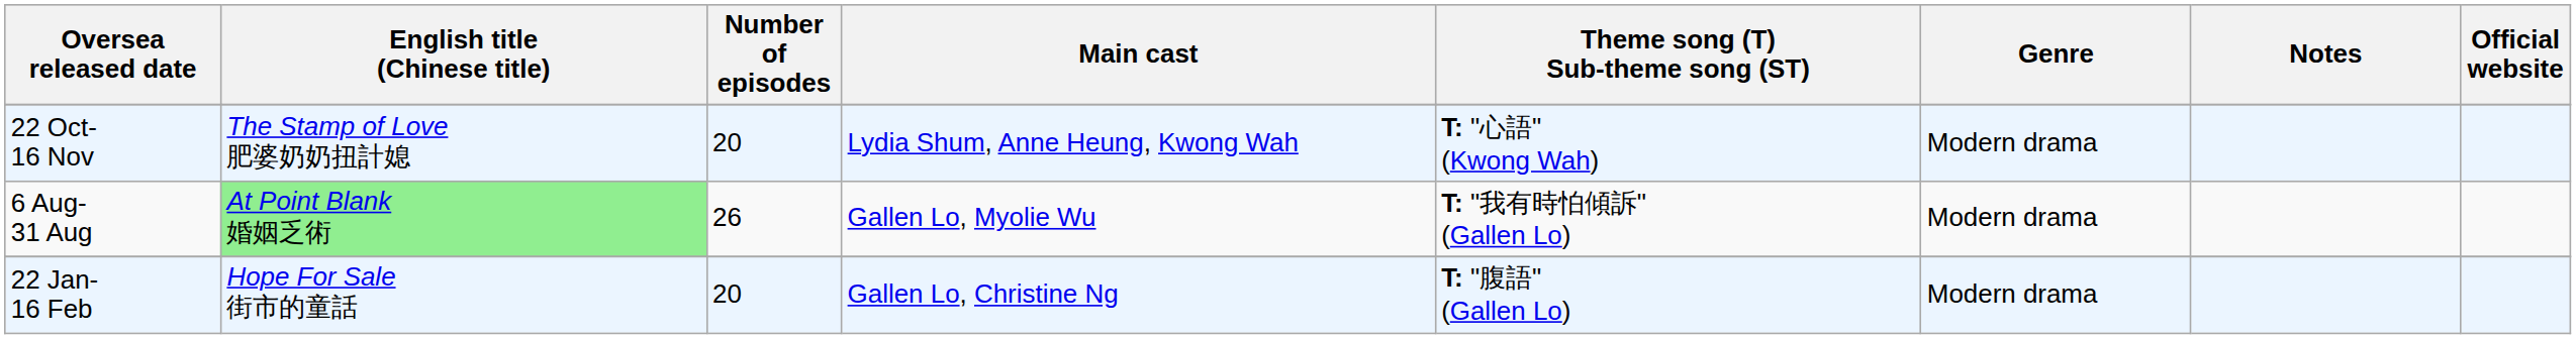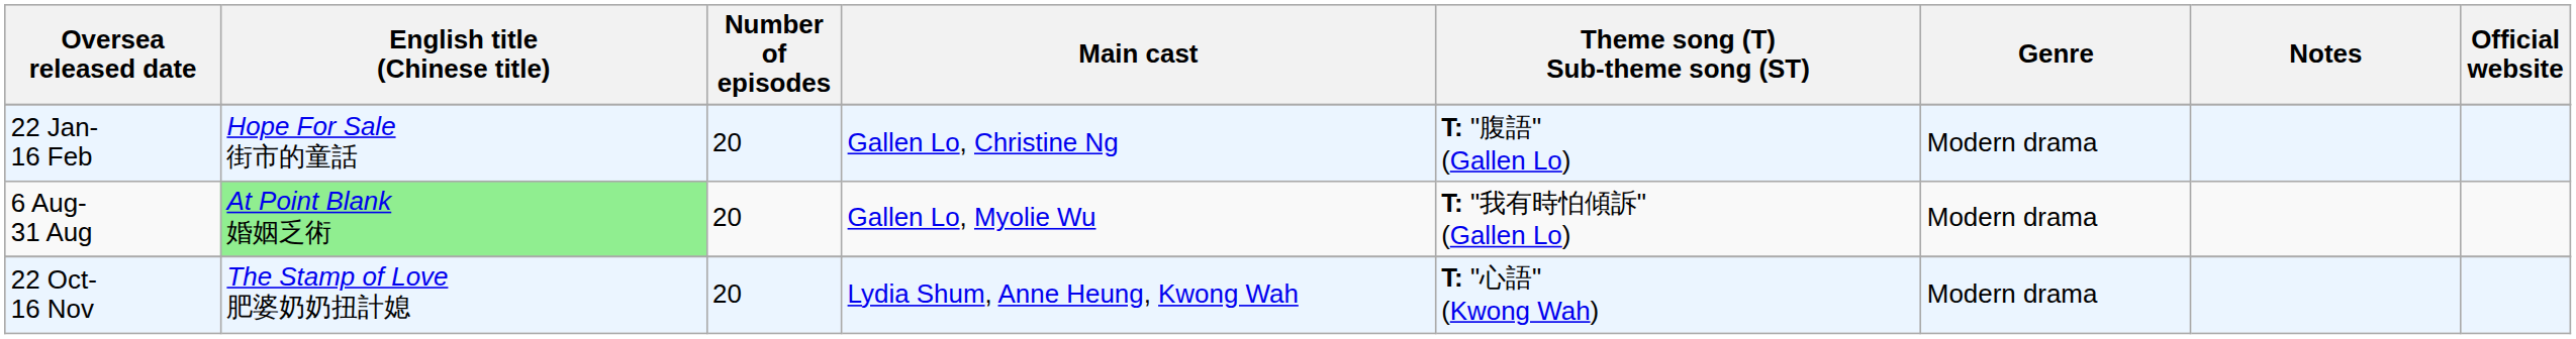 <table class="wikitable">
 <tr>
 <th align=center width=8% bgcolor="silver">Oversea <br> released date</th>
 <th align=center width=18% bgcolor="silver">English title <br> (Chinese title)</th>
 <th align=center width=5% bgcolor="silver">Number of episodes</th>
 <th align=center width=22% bgcolor="silver">Main cast</th>
 <th align=center width=18% bgcolor="silver">Theme song (T) <br>Sub-theme song (ST)</th>
 <th align=center width=10% bgcolor="silver">Genre</th>
 <th align=center width=10% bgcolor="silver">Notes</th>
 <th align=center width=1% bgcolor="silver">Official website</th>
 </tr>
 <tr>
 </tr>
 <tr ---- bgcolor="ebf5ff">
+<td>22 Jan-<br> 16 Feb</td>
+<td><em><a href='#'>Hope For Sale</a></em> <br> 街市的童話</td>
+<td>20</td>
+<td><a href='#'>Gallen Lo</a>, <a href='#'>Christine Ng</a></td>
+<td><strong>T:</strong> "腹語" <br> (<a href='#'>Gallen Lo</a>)</td>
+<td>Modern drama</td>
+<td></td>
+<td></td>
+</tr>
+<tr>
+<td>6 Aug-<br> 31 Aug</td>
+<td style="background: lightgreen;"><em><a href='#'>At Point Blank</a></em> <br> 婚姻乏術</td>
+<td>20</td>
+<td><a href='#'>Gallen Lo</a>, <a href='#'>Myolie Wu</a></td>
+<td><strong>T:</strong> "我有時怕傾訴" <br> (<a href='#'>Gallen Lo</a>)</td>
+<td>Modern drama</td>
+<td></td>
+<td></td>
+</tr>
+<tr>
+</tr>
+<tr ---- bgcolor="ebf5ff">
 <td>22 Oct-<br> 16 Nov</td>
 <td><em><a href='#'>The Stamp of Love</a></em> <br> 肥婆奶奶扭計媳</td>
 <td>20</td>
 <td><a href='#'>Lydia Shum</a>, <a href='#'>Anne Heung</a>, <a href='#'>Kwong Wah</a></td>
 <td><strong>T:</strong> "心語" <br> (<a href='#'>Kwong Wah</a>)</td>
 <td>Modern drama</td>
 <td></td>
 <td></td>
 </tr>
-<tr>
-<td>6 Aug-<br> 31 Aug</td>
-<td style="background: lightgreen;"><em><a href='#'>At Point Blank</a></em> <br> 婚姻乏術</td>
-<td>26</td>
-<td><a href='#'>Gallen Lo</a>, <a href='#'>Myolie Wu</a></td>
-<td><strong>T:</strong> "我有時怕傾訴" <br> (<a href='#'>Gallen Lo</a>)</td>
-<td>Modern drama</td>
-<td></td>
-<td></td>
-</tr>
-<tr>
-</tr>
-<tr ---- bgcolor="ebf5ff">
-<td>22 Jan-<br> 16 Feb</td>
-<td><em><a href='#'>Hope For Sale</a></em> <br> 街市的童話</td>
-<td>20</td>
-<td><a href='#'>Gallen Lo</a>, <a href='#'>Christine Ng</a></td>
-<td><strong>T:</strong> "腹語" <br> (<a href='#'>Gallen Lo</a>)</td>
-<td>Modern drama</td>
-<td></td>
-<td></td>
-</tr>
 </table>
